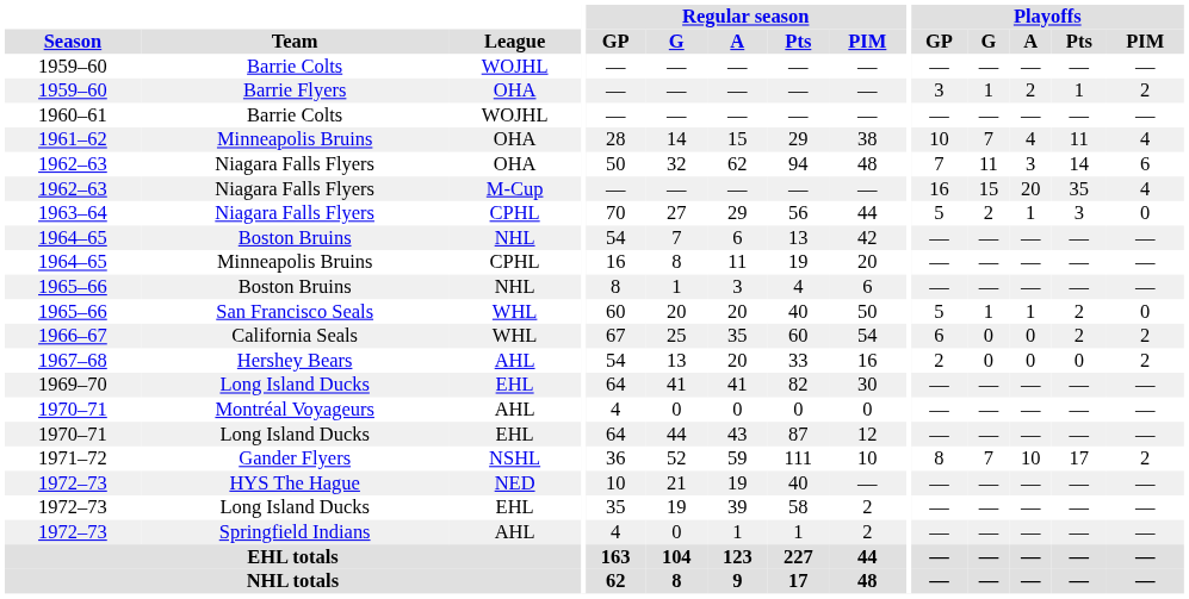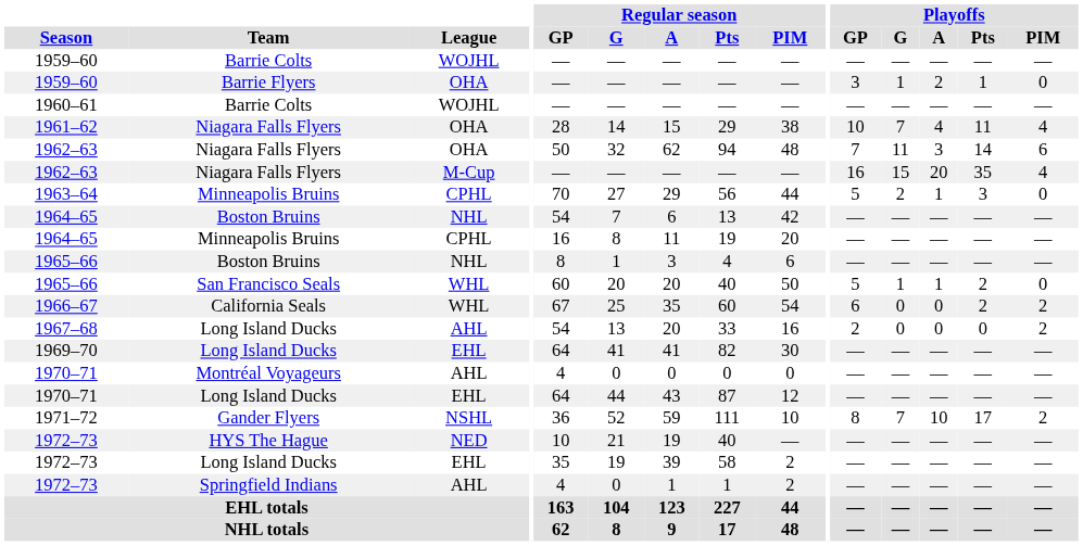 <table border="0" cellpadding="1" cellspacing="0" style="text-align:center; width:60em">
 <tr bgcolor="#e0e0e0">
 <th colspan="3" bgcolor="#ffffff"></th>
 <th rowspan="100" bgcolor="#ffffff"></th>
 <th colspan="5"><a href='#'>Regular season</a></th>
 <th rowspan="100" bgcolor="#ffffff"></th>
 <th colspan="5"><a href='#'>Playoffs</a></th>
 </tr>
 <tr bgcolor="#e0e0e0">
 <th><a href='#'>Season</a></th>
 <th>Team</th>
 <th>League</th>
 <th>GP</th>
 <th><a href='#'>G</a></th>
 <th><a href='#'>A</a></th>
 <th><a href='#'>Pts</a></th>
 <th><a href='#'>PIM</a></th>
 <th>GP</th>
 <th>G</th>
 <th>A</th>
 <th>Pts</th>
 <th>PIM</th>
 </tr>
 <tr>
 <td>1959–60</td>
 <td><a href='#'>Barrie Colts</a></td>
 <td><a href='#'>WOJHL</a></td>
 <td>—</td>
 <td>—</td>
 <td>—</td>
 <td>—</td>
 <td>—</td>
 <td>—</td>
 <td>—</td>
 <td>—</td>
 <td>—</td>
 <td>—</td>
 </tr>
 <tr bgcolor="#f0f0f0">
 <td><a href='#'>1959–60</a></td>
 <td><a href='#'>Barrie Flyers</a></td>
 <td><a href='#'>OHA</a></td>
 <td>—</td>
 <td>—</td>
 <td>—</td>
 <td>—</td>
 <td>—</td>
 <td>3</td>
 <td>1</td>
 <td>2</td>
 <td>1</td>
-<td>2</td>
+<td>0</td>
 </tr>
 <tr>
 <td>1960–61</td>
 <td>Barrie Colts</td>
 <td>WOJHL</td>
 <td>—</td>
 <td>—</td>
 <td>—</td>
 <td>—</td>
 <td>—</td>
 <td>—</td>
 <td>—</td>
 <td>—</td>
 <td>—</td>
 <td>—</td>
 </tr>
 <tr bgcolor="#f0f0f0">
 <td><a href='#'>1961–62</a></td>
-<td><a href='#'>Minneapolis Bruins</a></td>
+<td><a href='#'>Niagara Falls Flyers</a></td>
 <td>OHA</td>
 <td>28</td>
 <td>14</td>
 <td>15</td>
 <td>29</td>
 <td>38</td>
 <td>10</td>
 <td>7</td>
 <td>4</td>
 <td>11</td>
 <td>4</td>
 </tr>
 <tr>
 <td><a href='#'>1962–63</a></td>
 <td>Niagara Falls Flyers</td>
 <td>OHA</td>
 <td>50</td>
 <td>32</td>
 <td>62</td>
 <td>94</td>
 <td>48</td>
 <td>7</td>
 <td>11</td>
 <td>3</td>
 <td>14</td>
 <td>6</td>
 </tr>
 <tr bgcolor="#f0f0f0">
 <td><a href='#'>1962–63</a></td>
 <td>Niagara Falls Flyers</td>
 <td><a href='#'>M-Cup</a></td>
 <td>—</td>
 <td>—</td>
 <td>—</td>
 <td>—</td>
 <td>—</td>
 <td>16</td>
 <td>15</td>
 <td>20</td>
 <td>35</td>
 <td>4</td>
 </tr>
 <tr>
 <td><a href='#'>1963–64</a></td>
-<td><a href='#'>Niagara Falls Flyers</a></td>
+<td><a href='#'>Minneapolis Bruins</a></td>
 <td><a href='#'>CPHL</a></td>
 <td>70</td>
 <td>27</td>
 <td>29</td>
 <td>56</td>
 <td>44</td>
 <td>5</td>
 <td>2</td>
 <td>1</td>
 <td>3</td>
 <td>0</td>
 </tr>
 <tr bgcolor="#f0f0f0">
 <td><a href='#'>1964–65</a></td>
 <td><a href='#'>Boston Bruins</a></td>
 <td><a href='#'>NHL</a></td>
 <td>54</td>
 <td>7</td>
 <td>6</td>
 <td>13</td>
 <td>42</td>
 <td>—</td>
 <td>—</td>
 <td>—</td>
 <td>—</td>
 <td>—</td>
 </tr>
 <tr>
 <td><a href='#'>1964–65</a></td>
 <td>Minneapolis Bruins</td>
 <td>CPHL</td>
 <td>16</td>
 <td>8</td>
 <td>11</td>
 <td>19</td>
 <td>20</td>
 <td>—</td>
 <td>—</td>
 <td>—</td>
 <td>—</td>
 <td>—</td>
 </tr>
 <tr bgcolor="#f0f0f0">
 <td><a href='#'>1965–66</a></td>
 <td>Boston Bruins</td>
 <td>NHL</td>
 <td>8</td>
 <td>1</td>
 <td>3</td>
 <td>4</td>
 <td>6</td>
 <td>—</td>
 <td>—</td>
 <td>—</td>
 <td>—</td>
 <td>—</td>
 </tr>
 <tr>
 <td><a href='#'>1965–66</a></td>
 <td><a href='#'>San Francisco Seals</a></td>
 <td><a href='#'>WHL</a></td>
 <td>60</td>
 <td>20</td>
 <td>20</td>
 <td>40</td>
 <td>50</td>
 <td>5</td>
 <td>1</td>
 <td>1</td>
 <td>2</td>
 <td>0</td>
 </tr>
 <tr bgcolor="#f0f0f0">
 <td><a href='#'>1966–67</a></td>
 <td>California Seals</td>
 <td>WHL</td>
 <td>67</td>
 <td>25</td>
 <td>35</td>
 <td>60</td>
 <td>54</td>
 <td>6</td>
 <td>0</td>
 <td>0</td>
 <td>2</td>
 <td>2</td>
 </tr>
 <tr>
 <td><a href='#'>1967–68</a></td>
-<td><a href='#'>Hershey Bears</a></td>
+<td>Long Island Ducks</td>
 <td><a href='#'>AHL</a></td>
 <td>54</td>
 <td>13</td>
 <td>20</td>
 <td>33</td>
 <td>16</td>
 <td>2</td>
 <td>0</td>
 <td>0</td>
 <td>0</td>
 <td>2</td>
 </tr>
 <tr bgcolor="#f0f0f0">
 <td>1969–70</td>
 <td><a href='#'>Long Island Ducks</a></td>
 <td><a href='#'>EHL</a></td>
 <td>64</td>
 <td>41</td>
 <td>41</td>
 <td>82</td>
 <td>30</td>
 <td>—</td>
 <td>—</td>
 <td>—</td>
 <td>—</td>
 <td>—</td>
 </tr>
 <tr>
 <td><a href='#'>1970–71</a></td>
 <td><a href='#'>Montréal Voyageurs</a></td>
 <td>AHL</td>
 <td>4</td>
 <td>0</td>
 <td>0</td>
 <td>0</td>
 <td>0</td>
 <td>—</td>
 <td>—</td>
 <td>—</td>
 <td>—</td>
 <td>—</td>
 </tr>
 <tr bgcolor="#f0f0f0">
 <td>1970–71</td>
 <td>Long Island Ducks</td>
 <td>EHL</td>
 <td>64</td>
 <td>44</td>
 <td>43</td>
 <td>87</td>
 <td>12</td>
 <td>—</td>
 <td>—</td>
 <td>—</td>
 <td>—</td>
 <td>—</td>
 </tr>
 <tr>
 <td>1971–72</td>
 <td><a href='#'>Gander Flyers</a></td>
 <td><a href='#'>NSHL</a></td>
 <td>36</td>
 <td>52</td>
 <td>59</td>
 <td>111</td>
 <td>10</td>
 <td>8</td>
 <td>7</td>
 <td>10</td>
 <td>17</td>
 <td>2</td>
 </tr>
 <tr bgcolor="#f0f0f0">
 <td><a href='#'>1972–73</a></td>
 <td><a href='#'>HYS The Hague</a></td>
 <td><a href='#'>NED</a></td>
 <td>10</td>
 <td>21</td>
 <td>19</td>
 <td>40</td>
 <td>—</td>
 <td>—</td>
 <td>—</td>
 <td>—</td>
 <td>—</td>
 <td>—</td>
 </tr>
 <tr>
 <td>1972–73</td>
 <td>Long Island Ducks</td>
 <td>EHL</td>
 <td>35</td>
 <td>19</td>
 <td>39</td>
 <td>58</td>
 <td>2</td>
 <td>—</td>
 <td>—</td>
 <td>—</td>
 <td>—</td>
 <td>—</td>
 </tr>
 <tr bgcolor="#f0f0f0">
 <td><a href='#'>1972–73</a></td>
 <td><a href='#'>Springfield Indians</a></td>
 <td>AHL</td>
 <td>4</td>
 <td>0</td>
 <td>1</td>
 <td>1</td>
 <td>2</td>
 <td>—</td>
 <td>—</td>
 <td>—</td>
 <td>—</td>
 <td>—</td>
 </tr>
 <tr bgcolor="#e0e0e0">
 <th colspan="3">EHL totals</th>
 <th>163</th>
 <th>104</th>
 <th>123</th>
 <th>227</th>
 <th>44</th>
 <th>—</th>
 <th>—</th>
 <th>—</th>
 <th>—</th>
 <th>—</th>
 </tr>
 <tr bgcolor="#e0e0e0">
 <th colspan="3">NHL totals</th>
 <th>62</th>
 <th>8</th>
 <th>9</th>
 <th>17</th>
 <th>48</th>
 <th>—</th>
 <th>—</th>
 <th>—</th>
 <th>—</th>
 <th>—</th>
 </tr>
 </table>
